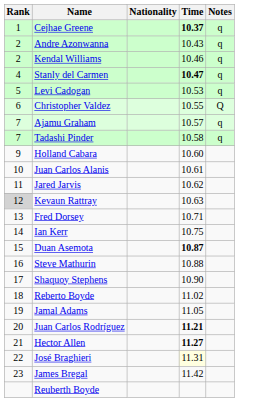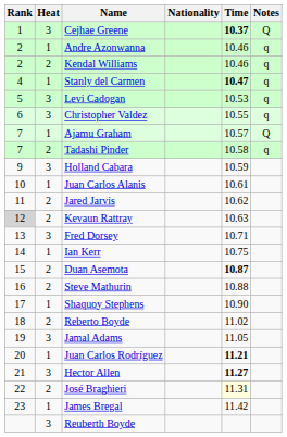 <table class="wikitable sortable" style="text-align:center">
 <tr>
 <th>Rank</th>
+<th>Heat</th>
 <th>Name</th>
 <th>Nationality</th>
 <th>Time</th>
 <th>Notes</th>
 </tr>
 <tr bgcolor=ccffcc>
 <td>1</td>
+<td>3</td>
 <td align=left><a href='#'>Cejhae Greene</a></td>
 <td align=left></td>
 <td><strong>10.37</strong></td>
+<td>Q</td>
+</tr>
+<tr bgcolor=ccffcc>
+<td>2</td>
+<td>1</td>
+<td align=left><a href='#'>Andre Azonwanna</a></td>
+<td align=left></td>
+<td>10.46</td>
 <td>q</td>
 </tr>
 <tr bgcolor=ccffcc>
 <td>2</td>
-<td align=left><a href='#'>Andre Azonwanna</a></td>
-<td align=left></td>
-<td>10.43</td>
-<td>q</td>
-</tr>
-<tr bgcolor=ccffcc>
 <td>2</td>
 <td align=left><a href='#'>Kendal Williams</a></td>
 <td align=left></td>
 <td>10.46</td>
 <td>q</td>
 </tr>
 <tr bgcolor=ccffcc>
 <td>4</td>
+<td>1</td>
 <td align=left><a href='#'>Stanly del Carmen</a></td>
 <td align=left></td>
 <td><strong>10.47</strong></td>
 <td>q</td>
 </tr>
 <tr bgcolor=ccffcc>
 <td>5</td>
+<td>3</td>
 <td align=left><a href='#'>Levi Cadogan</a></td>
 <td align=left></td>
 <td>10.53</td>
 <td>q</td>
 </tr>
 <tr bgcolor=ddffdd>
 <td>6</td>
+<td>3</td>
 <td align=left><a href='#'>Christopher Valdez</a></td>
 <td align=left></td>
 <td>10.55</td>
-<td>Q</td>
+<td>q</td>
 </tr>
 <tr bgcolor=ddffdd>
 <td>7</td>
+<td>1</td>
 <td align=left><a href='#'>Ajamu Graham</a></td>
 <td align=left></td>
 <td>10.57</td>
-<td>q</td>
+<td>Q</td>
 </tr>
 <tr bgcolor=ccffcc>
 <td>7</td>
+<td>2</td>
 <td align=left><a href='#'>Tadashi Pinder</a></td>
 <td align=left></td>
 <td>10.58</td>
 <td>q</td>
 </tr>
 <tr>
 <td>9</td>
+<td>3</td>
 <td align=left><a href='#'>Holland Cabara</a></td>
 <td align=left></td>
-<td>10.60</td>
+<td>10.59</td>
 <td></td>
 </tr>
 <tr>
 <td>10</td>
+<td>1</td>
 <td align=left><a href='#'>Juan Carlos Alanis</a></td>
 <td align=left></td>
 <td>10.61</td>
 <td></td>
 </tr>
 <tr>
 <td>11</td>
+<td>2</td>
 <td align=left><a href='#'>Jared Jarvis</a></td>
 <td align=left></td>
 <td>10.62</td>
 <td></td>
 </tr>
 <tr>
 <td style="background: lightgrey;">12</td>
+<td>2</td>
 <td align=left><a href='#'>Kevaun Rattray</a></td>
 <td align=left></td>
 <td>10.63</td>
 <td></td>
 </tr>
 <tr>
 <td>13</td>
+<td>3</td>
 <td align=left><a href='#'>Fred Dorsey</a></td>
 <td align=left></td>
 <td>10.71</td>
 <td></td>
 </tr>
 <tr>
 <td>14</td>
+<td>1</td>
 <td align=left><a href='#'>Ian Kerr</a></td>
 <td align=left></td>
 <td>10.75</td>
 <td></td>
 </tr>
 <tr>
 <td>15</td>
+<td>2</td>
 <td align=left><a href='#'>Duan Asemota</a></td>
 <td align=left></td>
 <td><strong>10.87</strong></td>
 <td></td>
 </tr>
 <tr>
 <td>16</td>
+<td>2</td>
 <td align=left><a href='#'>Steve Mathurin</a></td>
 <td align=left></td>
 <td>10.88</td>
 <td></td>
 </tr>
 <tr>
 <td>17</td>
+<td>1</td>
 <td align=left><a href='#'>Shaquoy Stephens</a></td>
 <td align=left></td>
 <td>10.90</td>
 <td></td>
 </tr>
 <tr>
 <td>18</td>
+<td>2</td>
 <td align=left><a href='#'>Reberto Boyde</a></td>
 <td align=left></td>
 <td>11.02</td>
 <td></td>
 </tr>
 <tr>
 <td>19</td>
+<td>3</td>
 <td align=left><a href='#'>Jamal Adams</a></td>
 <td align=left></td>
 <td>11.05</td>
 <td></td>
 </tr>
 <tr>
 <td>20</td>
+<td>1</td>
 <td align=left><a href='#'>Juan Carlos Rodríguez</a></td>
 <td align=left></td>
 <td><strong>11.21</strong></td>
 <td></td>
 </tr>
 <tr>
 <td>21</td>
+<td>3</td>
 <td align=left><a href='#'>Hector Allen</a></td>
 <td align=left></td>
 <td><strong>11.27</strong></td>
 <td></td>
 </tr>
 <tr>
 <td>22</td>
+<td>2</td>
 <td align=left><a href='#'>José Braghieri</a></td>
 <td align=left></td>
 <td style="background: lightyellow;">11.31</td>
 <td></td>
 </tr>
 <tr>
 <td>23</td>
+<td>1</td>
 <td align=left><a href='#'>James Bregal</a></td>
 <td align=left></td>
 <td>11.42</td>
 <td></td>
 </tr>
 <tr>
 <td></td>
+<td>3</td>
 <td align=left><a href='#'>Reuberth Boyde</a></td>
 <td align=left></td>
 <td></td>
 <td></td>
 </tr>
 </table>
